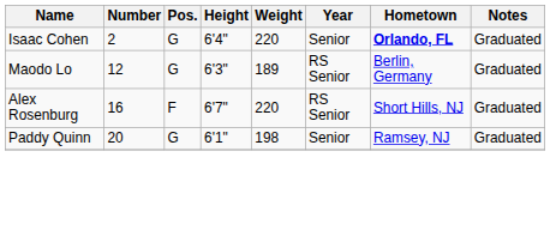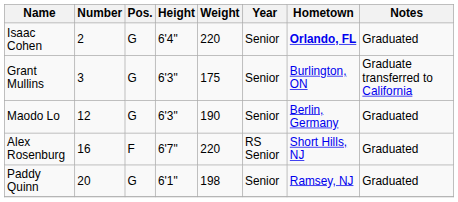 <table class="wikitable sortable" border="1">
 <tr>
 <th>Name</th>
 <th>Number</th>
 <th>Pos.</th>
 <th>Height</th>
 <th>Weight</th>
 <th>Year</th>
 <th>Hometown</th>
 <th class="unsortable">Notes</th>
 </tr>
 <tr>
 <td>Isaac Cohen</td>
 <td>2</td>
 <td>G</td>
 <td>6'4"</td>
 <td>220</td>
 <td>Senior</td>
 <td><strong><a href='#'>Orlando, FL</a></strong></td>
 <td>Graduated</td>
 </tr>
 <tr>
+<td>Grant Mullins</td>
+<td>3</td>
+<td>G</td>
+<td>6'3"</td>
+<td>175</td>
+<td>Senior</td>
+<td><a href='#'>Burlington, ON</a></td>
+<td>Graduate transferred to <a href='#'>California</a></td>
+</tr>
+<tr>
 <td>Maodo Lo</td>
 <td>12</td>
 <td>G</td>
 <td>6'3"</td>
-<td>189</td>
-<td>RS Senior</td>
+<td>190</td>
+<td>Senior</td>
 <td><a href='#'>Berlin, Germany</a></td>
 <td>Graduated</td>
 </tr>
 <tr>
 <td>Alex Rosenburg</td>
 <td>16</td>
 <td>F</td>
 <td>6'7"</td>
 <td>220</td>
 <td>RS Senior</td>
 <td><a href='#'>Short Hills, NJ</a></td>
 <td>Graduated</td>
 </tr>
 <tr>
 <td>Paddy Quinn</td>
 <td>20</td>
 <td>G</td>
 <td>6'1"</td>
 <td>198</td>
 <td>Senior</td>
 <td><a href='#'>Ramsey, NJ</a></td>
 <td>Graduated</td>
 </tr>
 <tr>
 </tr>
 </table>
